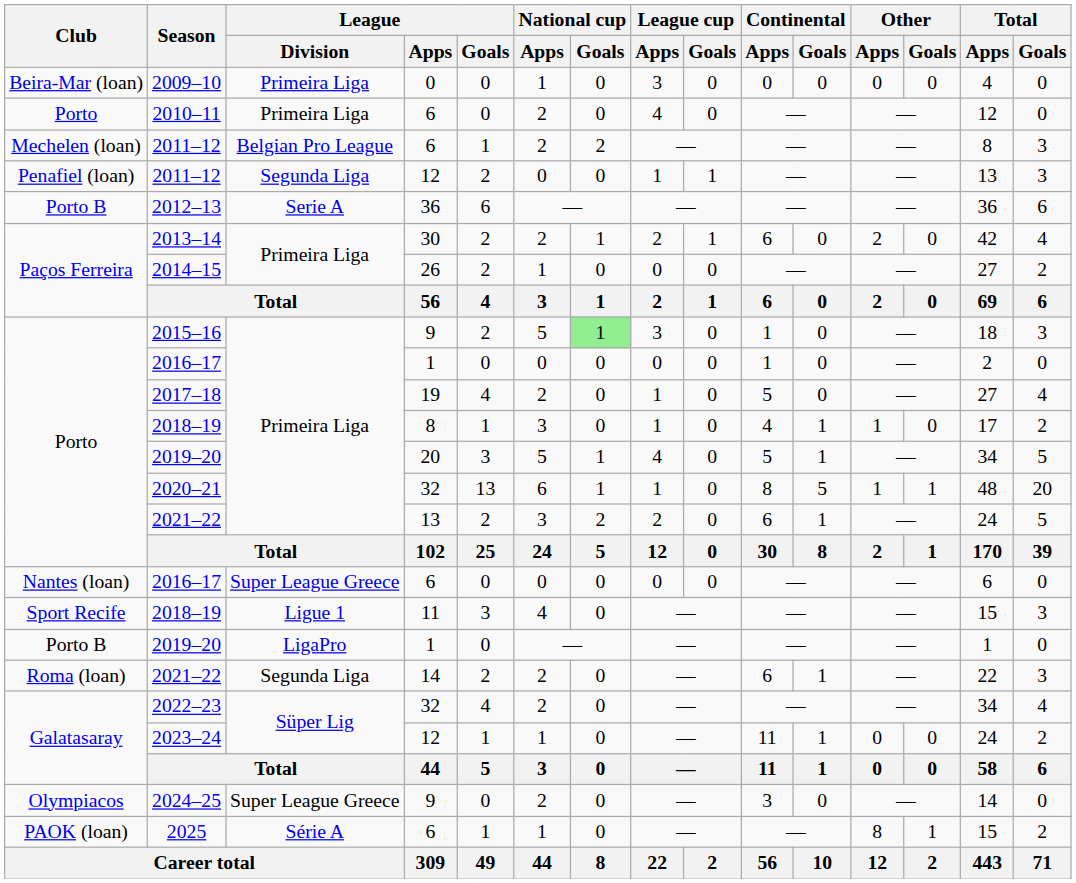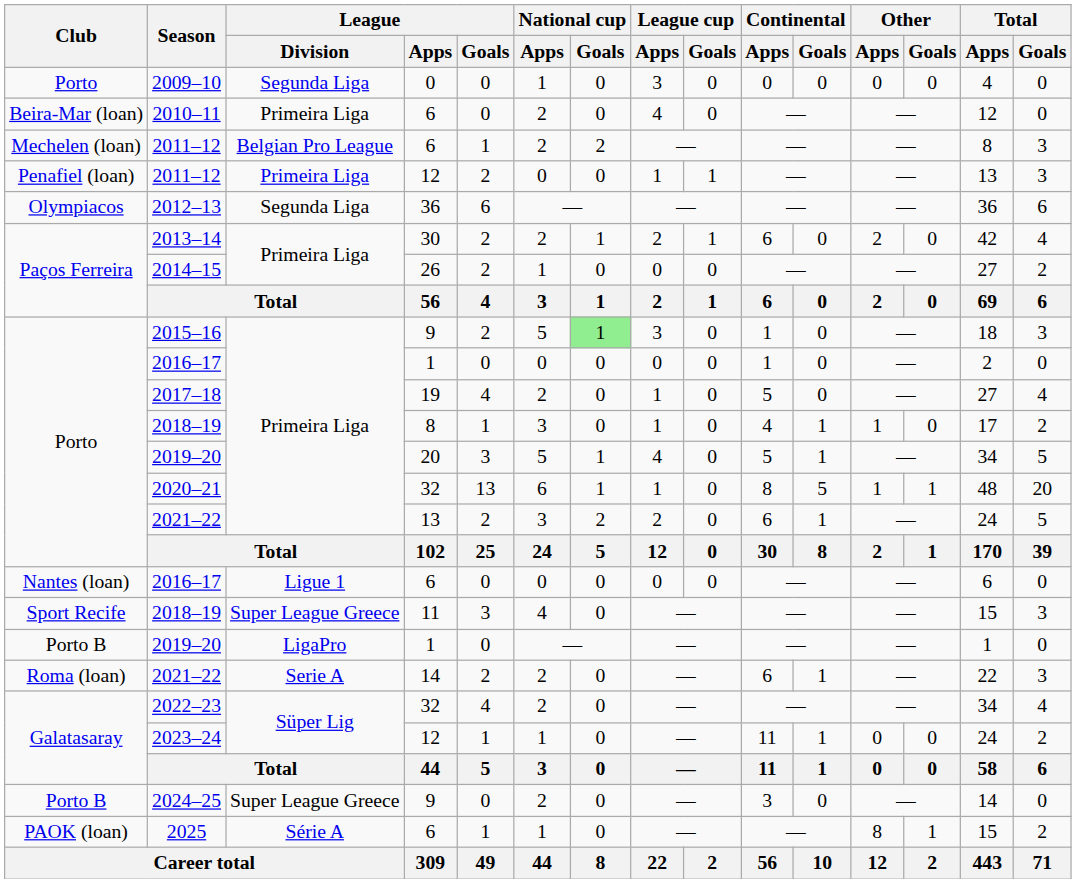 <table class="wikitable" style="text-align:center">
 <tr>
 <th rowspan="2">Club</th>
 <th rowspan="2">Season</th>
 <th colspan="3">League</th>
 <th colspan="2">National cup</th>
 <th colspan="2">League cup</th>
 <th colspan="2">Continental</th>
 <th colspan="2">Other</th>
 <th colspan="2">Total</th>
 </tr>
 <tr>
 <th>Division</th>
 <th>Apps</th>
 <th>Goals</th>
 <th>Apps</th>
 <th>Goals</th>
 <th>Apps</th>
 <th>Goals</th>
 <th>Apps</th>
 <th>Goals</th>
 <th>Apps</th>
 <th>Goals</th>
 <th>Apps</th>
 <th>Goals</th>
 </tr>
 <tr>
-<td><a href='#'>Beira-Mar</a> (loan)</td>
+<td><a href='#'>Porto</a></td>
 <td><a href='#'>2009–10</a></td>
-<td><a href='#'>Primeira Liga</a></td>
+<td><a href='#'>Segunda Liga</a></td>
 <td>0</td>
 <td>0</td>
 <td>1</td>
 <td>0</td>
 <td>3</td>
 <td>0</td>
 <td>0</td>
 <td>0</td>
 <td>0</td>
 <td>0</td>
 <td>4</td>
 <td>0</td>
 </tr>
 <tr>
-<td><a href='#'>Porto</a></td>
+<td><a href='#'>Beira-Mar</a> (loan)</td>
 <td><a href='#'>2010–11</a></td>
 <td>Primeira Liga</td>
 <td>6</td>
 <td>0</td>
 <td>2</td>
 <td>0</td>
 <td>4</td>
 <td>0</td>
 <td colspan="2">—</td>
 <td colspan="2">—</td>
 <td>12</td>
 <td>0</td>
 </tr>
 <tr>
 <td><a href='#'>Mechelen</a> (loan)</td>
 <td><a href='#'>2011–12</a></td>
 <td><a href='#'>Belgian Pro League</a></td>
 <td>6</td>
 <td>1</td>
 <td>2</td>
 <td>2</td>
 <td colspan="2">—</td>
 <td colspan="2">—</td>
 <td colspan="2">—</td>
 <td>8</td>
 <td>3</td>
 </tr>
 <tr>
 <td><a href='#'>Penafiel</a> (loan)</td>
 <td><a href='#'>2011–12</a></td>
-<td><a href='#'>Segunda Liga</a></td>
+<td><a href='#'>Primeira Liga</a></td>
 <td>12</td>
 <td>2</td>
 <td>0</td>
 <td>0</td>
 <td>1</td>
 <td>1</td>
 <td colspan="2">—</td>
 <td colspan="2">—</td>
 <td>13</td>
 <td>3</td>
 </tr>
 <tr>
-<td><a href='#'>Porto B</a></td>
+<td><a href='#'>Olympiacos</a></td>
 <td><a href='#'>2012–13</a></td>
-<td><a href='#'>Serie A</a></td>
+<td>Segunda Liga</td>
 <td>36</td>
 <td>6</td>
 <td colspan="2">—</td>
 <td colspan="2">—</td>
 <td colspan="2">—</td>
 <td colspan="2">—</td>
 <td>36</td>
 <td>6</td>
 </tr>
 <tr>
 <td rowspan="3"><a href='#'>Paços Ferreira</a></td>
 <td><a href='#'>2013–14</a></td>
 <td rowspan="2">Primeira Liga</td>
 <td>30</td>
 <td>2</td>
 <td>2</td>
 <td>1</td>
 <td>2</td>
 <td>1</td>
 <td>6</td>
 <td>0</td>
 <td>2</td>
 <td>0</td>
 <td>42</td>
 <td>4</td>
 </tr>
 <tr>
 <td><a href='#'>2014–15</a></td>
 <td>26</td>
 <td>2</td>
 <td>1</td>
 <td>0</td>
 <td>0</td>
 <td>0</td>
 <td colspan="2">—</td>
 <td colspan="2">—</td>
 <td>27</td>
 <td>2</td>
 </tr>
 <tr>
 <th colspan="2">Total</th>
 <th>56</th>
 <th>4</th>
 <th>3</th>
 <th>1</th>
 <th>2</th>
 <th>1</th>
 <th>6</th>
 <th>0</th>
 <th>2</th>
 <th>0</th>
 <th>69</th>
 <th>6</th>
 </tr>
 <tr>
 <td rowspan="8">Porto</td>
 <td><a href='#'>2015–16</a></td>
 <td rowspan="7">Primeira Liga</td>
 <td>9</td>
 <td>2</td>
 <td>5</td>
 <td style="background: lightgreen;">1</td>
 <td>3</td>
 <td>0</td>
 <td>1</td>
 <td>0</td>
 <td colspan="2">—</td>
 <td>18</td>
 <td>3</td>
 </tr>
 <tr>
 <td><a href='#'>2016–17</a></td>
 <td>1</td>
 <td>0</td>
 <td>0</td>
 <td>0</td>
 <td>0</td>
 <td>0</td>
 <td>1</td>
 <td>0</td>
 <td colspan="2">—</td>
 <td>2</td>
 <td>0</td>
 </tr>
 <tr>
 <td><a href='#'>2017–18</a></td>
 <td>19</td>
 <td>4</td>
 <td>2</td>
 <td>0</td>
 <td>1</td>
 <td>0</td>
 <td>5</td>
 <td>0</td>
 <td colspan="2">—</td>
 <td>27</td>
 <td>4</td>
 </tr>
 <tr>
 <td><a href='#'>2018–19</a></td>
 <td>8</td>
 <td>1</td>
 <td>3</td>
 <td>0</td>
 <td>1</td>
 <td>0</td>
 <td>4</td>
 <td>1</td>
 <td>1</td>
 <td>0</td>
 <td>17</td>
 <td>2</td>
 </tr>
 <tr>
 <td><a href='#'>2019–20</a></td>
 <td>20</td>
 <td>3</td>
 <td>5</td>
 <td>1</td>
 <td>4</td>
 <td>0</td>
 <td>5</td>
 <td>1</td>
 <td colspan="2">—</td>
 <td>34</td>
 <td>5</td>
 </tr>
 <tr>
 <td><a href='#'>2020–21</a></td>
 <td>32</td>
 <td>13</td>
 <td>6</td>
 <td>1</td>
 <td>1</td>
 <td>0</td>
 <td>8</td>
 <td>5</td>
 <td>1</td>
 <td>1</td>
 <td>48</td>
 <td>20</td>
 </tr>
 <tr>
 <td><a href='#'>2021–22</a></td>
 <td>13</td>
 <td>2</td>
 <td>3</td>
 <td>2</td>
 <td>2</td>
 <td>0</td>
 <td>6</td>
 <td>1</td>
 <td colspan="2">—</td>
 <td>24</td>
 <td>5</td>
 </tr>
 <tr>
 <th colspan="2">Total</th>
 <th>102</th>
 <th>25</th>
 <th>24</th>
 <th>5</th>
 <th>12</th>
 <th>0</th>
 <th>30</th>
 <th>8</th>
 <th>2</th>
 <th>1</th>
 <th>170</th>
 <th>39</th>
 </tr>
 <tr>
 <td><a href='#'>Nantes</a> (loan)</td>
 <td><a href='#'>2016–17</a></td>
-<td><a href='#'>Super League Greece</a></td>
+<td><a href='#'>Ligue 1</a></td>
 <td>6</td>
 <td>0</td>
 <td>0</td>
 <td>0</td>
 <td>0</td>
 <td>0</td>
 <td colspan="2">—</td>
 <td colspan="2">—</td>
 <td>6</td>
 <td>0</td>
 </tr>
 <tr>
 <td><a href='#'>Sport Recife</a></td>
 <td><a href='#'>2018–19</a></td>
-<td><a href='#'>Ligue 1</a></td>
+<td><a href='#'>Super League Greece</a></td>
 <td>11</td>
 <td>3</td>
 <td>4</td>
 <td>0</td>
 <td colspan="2">—</td>
 <td colspan="2">—</td>
 <td colspan="2">—</td>
 <td>15</td>
 <td>3</td>
 </tr>
 <tr>
 <td>Porto B</td>
 <td><a href='#'>2019–20</a></td>
 <td><a href='#'>LigaPro</a></td>
 <td>1</td>
 <td>0</td>
 <td colspan="2">—</td>
 <td colspan="2">—</td>
 <td colspan="2">—</td>
 <td colspan="2">—</td>
 <td>1</td>
 <td>0</td>
 </tr>
 <tr>
 <td><a href='#'>Roma</a> (loan)</td>
 <td><a href='#'>2021–22</a></td>
-<td>Segunda Liga</td>
+<td><a href='#'>Serie A</a></td>
 <td>14</td>
 <td>2</td>
 <td>2</td>
 <td>0</td>
 <td colspan="2">—</td>
 <td>6</td>
 <td>1</td>
 <td colspan="2">—</td>
 <td>22</td>
 <td>3</td>
 </tr>
 <tr>
 <td rowspan="3"><a href='#'>Galatasaray</a></td>
 <td><a href='#'>2022–23</a></td>
 <td rowspan="2"><a href='#'>Süper Lig</a></td>
 <td>32</td>
 <td>4</td>
 <td>2</td>
 <td>0</td>
 <td colspan="2">—</td>
 <td colspan="2">—</td>
 <td colspan="2">—</td>
 <td>34</td>
 <td>4</td>
 </tr>
 <tr>
 <td><a href='#'>2023–24</a></td>
 <td>12</td>
 <td>1</td>
 <td>1</td>
 <td>0</td>
 <td colspan="2">—</td>
 <td>11</td>
 <td>1</td>
 <td>0</td>
 <td>0</td>
 <td>24</td>
 <td>2</td>
 </tr>
 <tr>
 <th colspan="2">Total</th>
 <th>44</th>
 <th>5</th>
 <th>3</th>
 <th>0</th>
 <th colspan="2">—</th>
 <th>11</th>
 <th>1</th>
 <th>0</th>
 <th>0</th>
 <th>58</th>
 <th>6</th>
 </tr>
 <tr>
-<td><a href='#'>Olympiacos</a></td>
+<td><a href='#'>Porto B</a></td>
 <td><a href='#'>2024–25</a></td>
 <td>Super League Greece</td>
 <td>9</td>
 <td>0</td>
 <td>2</td>
 <td>0</td>
 <td colspan="2">—</td>
 <td>3</td>
 <td>0</td>
 <td colspan="2">—</td>
 <td>14</td>
 <td>0</td>
 </tr>
 <tr>
 <td><a href='#'>PAOK</a> (loan)</td>
 <td><a href='#'>2025</a></td>
 <td><a href='#'>Série A</a></td>
 <td>6</td>
 <td>1</td>
 <td>1</td>
 <td>0</td>
 <td colspan="2">—</td>
 <td colspan="2">—</td>
 <td>8</td>
 <td>1</td>
 <td>15</td>
 <td>2</td>
 </tr>
 <tr>
 <th colspan="3">Career total</th>
 <th>309</th>
 <th>49</th>
 <th>44</th>
 <th>8</th>
 <th>22</th>
 <th>2</th>
 <th>56</th>
 <th>10</th>
 <th>12</th>
 <th>2</th>
 <th>443</th>
 <th>71</th>
 </tr>
 </table>
